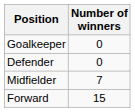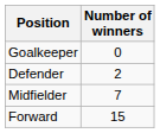 <table class="sortable wikitable">
 <tr>
 <th>Position</th>
 <th>Number of<br>winners</th>
 </tr>
 <tr>
 <td>Goalkeeper</td>
 <td align=center>0</td>
 </tr>
 <tr>
 <td>Defender</td>
-<td align=center>0</td>
+<td align=center>2</td>
 </tr>
 <tr>
 <td>Midfielder</td>
 <td align=center>7</td>
 </tr>
 <tr>
 <td>Forward</td>
 <td align=center>15</td>
 </tr>
 </table>
